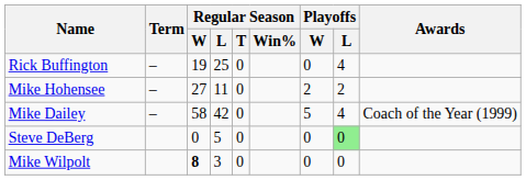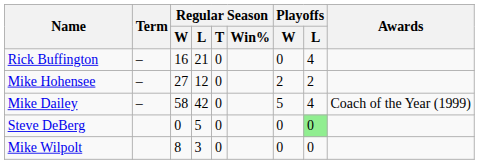 <table class="wikitable">
 <tr>
 <th rowspan="2" style="width:140px;">Name</th>
 <th rowspan="2">Term</th>
 <th colspan="4">Regular Season</th>
 <th colspan="2">Playoffs</th>
 <th rowspan="2">Awards</th>
 </tr>
 <tr>
 <th>W</th>
 <th>L</th>
 <th>T</th>
 <th>Win%</th>
 <th>W</th>
 <th>L</th>
 </tr>
 <tr>
 <td><a href='#'>Rick Buffington</a></td>
 <td>–</td>
-<td>19</td>
-<td>25</td>
+<td>16</td>
+<td>21</td>
 <td>0</td>
 <td></td>
 <td>0</td>
 <td>4</td>
 <td></td>
 </tr>
 <tr>
 <td><a href='#'>Mike Hohensee</a></td>
 <td>–</td>
 <td>27</td>
-<td>11</td>
+<td>12</td>
 <td>0</td>
 <td></td>
 <td>2</td>
 <td>2</td>
 <td></td>
 </tr>
 <tr>
 <td><a href='#'>Mike Dailey</a></td>
 <td>–</td>
 <td>58</td>
 <td>42</td>
 <td>0</td>
 <td></td>
 <td>5</td>
 <td>4</td>
 <td>Coach of the Year (1999)</td>
 </tr>
 <tr>
 <td><a href='#'>Steve DeBerg</a></td>
 <td></td>
 <td>0</td>
 <td>5</td>
 <td>0</td>
 <td></td>
 <td>0</td>
 <td style="background: lightgreen;">0</td>
 <td></td>
 </tr>
 <tr>
 <td><a href='#'>Mike Wilpolt</a></td>
 <td></td>
-<td><strong>8</strong></td>
+<td>8</td>
 <td>3</td>
 <td>0</td>
 <td></td>
 <td>0</td>
 <td>0</td>
 <td></td>
 </tr>
 </table>
